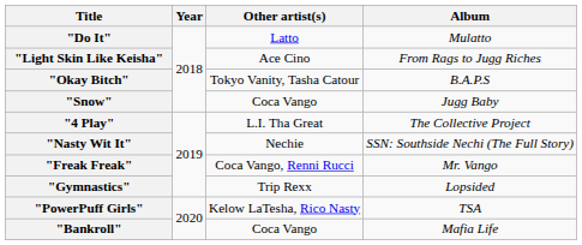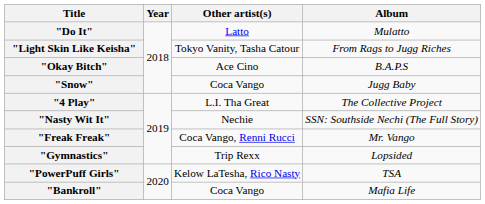 <table class="wikitable plainrowheaders" style="text-align:center;">
 <tr>
 <th scope="col" style="width:12em;">Title</th>
 <th scope="col">Year</th>
 <th scope="col">Other artist(s)</th>
 <th scope="col">Album</th>
 </tr>
 <tr>
 <th scope="row">"Do It"</th>
 <td rowspan="4">2018</td>
 <td><a href='#'>Latto</a></td>
 <td><em>Mulatto</em></td>
 </tr>
 <tr>
 <th scope="row">"Light Skin Like Keisha"</th>
-<td>Ace Cino</td>
+<td>Tokyo Vanity, Tasha Catour</td>
 <td><em>From Rags to Jugg Riches</em></td>
 </tr>
 <tr>
 <th scope="row">"Okay Bitch"</th>
-<td>Tokyo Vanity, Tasha Catour</td>
+<td>Ace Cino</td>
 <td><em>B.A.P.S</em></td>
 </tr>
 <tr>
 <th scope="row">"Snow"</th>
 <td>Coca Vango</td>
 <td><em>Jugg Baby</em></td>
 </tr>
 <tr>
 <th scope="row">"4 Play"</th>
 <td rowspan="4">2019</td>
 <td>L.I. Tha Great</td>
 <td><em>The Collective Project</em></td>
 </tr>
 <tr>
 <th scope="row">"Nasty Wit It"</th>
 <td>Nechie</td>
 <td><em>SSN: Southside Nechi (The Full Story)</em></td>
 </tr>
 <tr>
 <th scope="row">"Freak Freak"</th>
 <td>Coca Vango, <a href='#'>Renni Rucci</a></td>
 <td><em>Mr. Vango</em></td>
 </tr>
 <tr>
 <th scope="row">"Gymnastics"</th>
 <td>Trip Rexx</td>
 <td><em>Lopsided</em></td>
 </tr>
 <tr>
 <th scope="row">"PowerPuff Girls"</th>
 <td rowspan="2">2020</td>
 <td>Kelow LaTesha, <a href='#'>Rico Nasty</a></td>
 <td><em>TSA</em></td>
 </tr>
 <tr>
 <th scope="row">"Bankroll"</th>
 <td>Coca Vango</td>
 <td><em>Mafia Life</em></td>
 </tr>
 </table>
